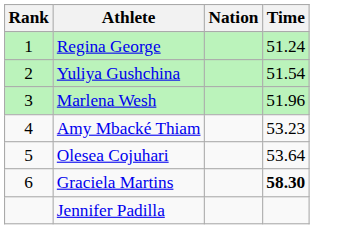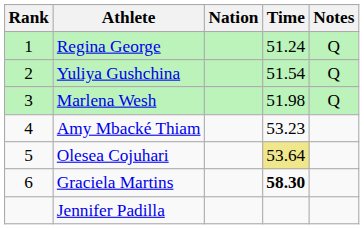 <table class="wikitable sortable" style="text-align:center">
 <tr>
 <th>Rank</th>
 <th>Athlete</th>
 <th>Nation</th>
 <th>Time</th>
+<th>Notes</th>
 </tr>
 <tr bgcolor=#bbf3bb>
 <td>1</td>
 <td align=left><a href='#'>Regina George</a></td>
 <td align=left></td>
 <td>51.24</td>
+<td>Q</td>
 </tr>
 <tr bgcolor=#bbf3bb>
 <td>2</td>
 <td align=left><a href='#'>Yuliya Gushchina</a></td>
 <td align=left></td>
 <td>51.54</td>
+<td>Q</td>
 </tr>
 <tr bgcolor=#bbf3bb>
 <td>3</td>
 <td align=left><a href='#'>Marlena Wesh</a></td>
 <td align=left></td>
-<td>51.96</td>
+<td>51.98</td>
+<td>Q</td>
 </tr>
 <tr>
 <td>4</td>
 <td align=left><a href='#'>Amy Mbacké Thiam</a></td>
 <td align=left></td>
 <td>53.23</td>
+<td></td>
 </tr>
 <tr>
 <td>5</td>
 <td align=left><a href='#'>Olesea Cojuhari</a></td>
 <td align=left></td>
-<td>53.64</td>
+<td style="background: khaki;">53.64</td>
+<td></td>
 </tr>
 <tr>
 <td>6</td>
 <td align=left><a href='#'>Graciela Martins</a></td>
 <td align=left></td>
 <td><strong>58.30</strong></td>
+<td></td>
 </tr>
 <tr>
 <td></td>
 <td align=left><a href='#'>Jennifer Padilla</a></td>
 <td align=left></td>
 <td></td>
+<td></td>
 </tr>
 </table>
